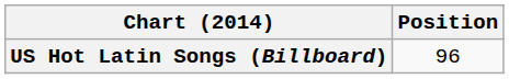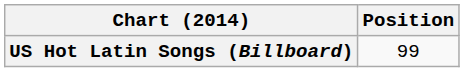 <table class="wikitable plainrowheaders" style="text-align:center">
 <tr>
 <th scope="col">Chart (2014)</th>
 <th scope="col">Position</th>
 </tr>
 <tr>
 <th scope="row">US Hot Latin Songs (<em>Billboard</em>)</th>
-<td>96</td>
+<td>99</td>
 </tr>
 </table>
